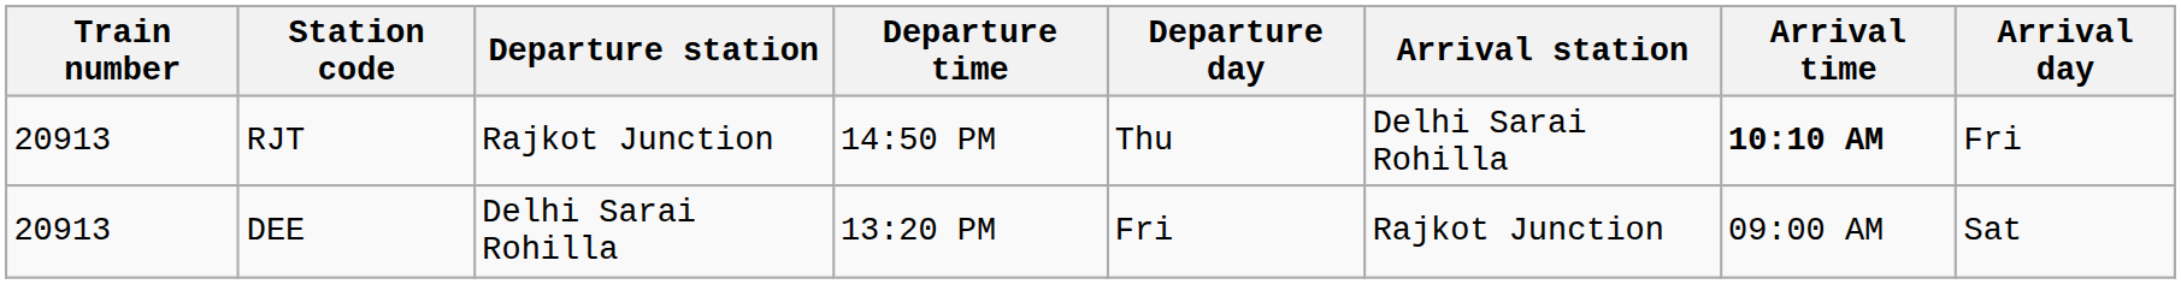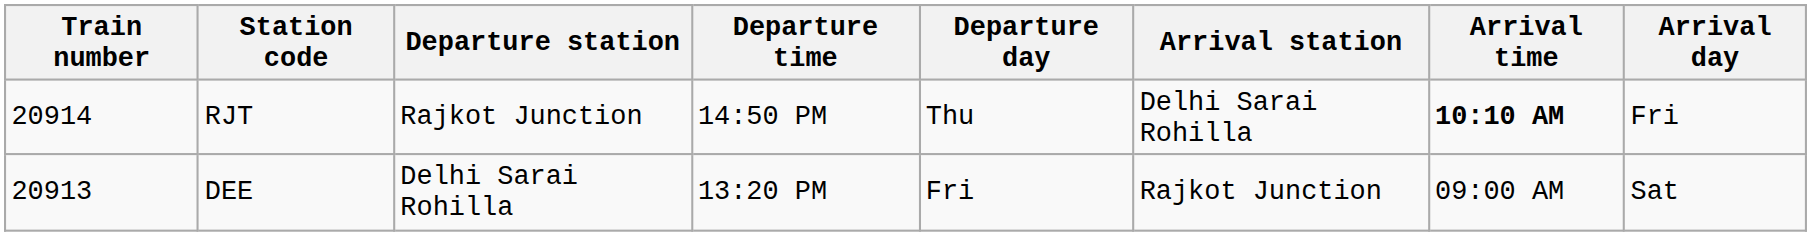 <table class="wikitable">
 <tr>
 <th>Train number</th>
 <th>Station code</th>
 <th>Departure station</th>
 <th>Departure time</th>
 <th>Departure day</th>
 <th>Arrival station</th>
 <th>Arrival time</th>
 <th>Arrival day</th>
 </tr>
 <tr>
-<td>20913</td>
+<td>20914</td>
 <td>RJT</td>
 <td>Rajkot Junction</td>
 <td>14:50 PM</td>
 <td>Thu</td>
 <td>Delhi Sarai Rohilla</td>
 <td><strong>10:10 AM</strong></td>
 <td>Fri</td>
 </tr>
 <tr>
 <td>20913</td>
 <td>DEE</td>
 <td>Delhi Sarai Rohilla</td>
 <td>13:20 PM</td>
 <td>Fri</td>
 <td>Rajkot Junction</td>
 <td>09:00 AM</td>
 <td>Sat</td>
 </tr>
 </table>
